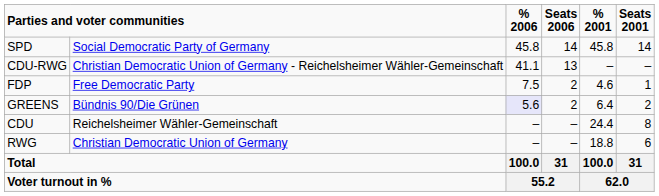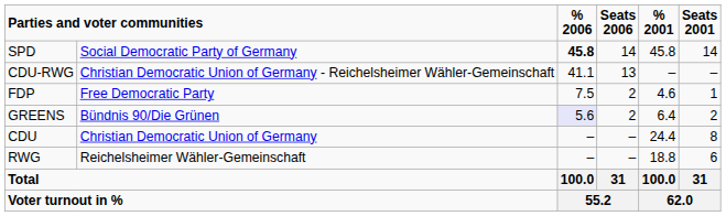 <table class="wikitable">
 <tr --  class="hintergrundfarbe5">
 <td colspan="2"><strong>Parties and voter communities</strong></td>
 <td align="center"><strong>%<br>2006</strong></td>
 <td align="center"><strong>Seats<br>2006</strong></td>
 <td align="center"><strong>%<br>2001</strong></td>
 <td align="center"><strong>Seats<br>2001</strong></td>
 </tr>
 <tr --->
 <td>SPD</td>
 <td><a href='#'>Social Democratic Party of Germany</a></td>
-<td align="right">45.8</td>
+<td align="right"><strong>45.8</strong></td>
 <td align="right">14</td>
 <td align="right">45.8</td>
 <td align="right">14</td>
 </tr>
 <tr --->
 <td>CDU-RWG</td>
 <td><a href='#'>Christian Democratic Union of Germany</a> - Reichelsheimer Wähler-Gemeinschaft</td>
 <td align="right">41.1</td>
 <td align="right">13</td>
 <td align="right">–</td>
 <td align="right">–</td>
 </tr>
 <tr --->
 <td>FDP</td>
 <td><a href='#'>Free Democratic Party</a></td>
 <td align="right">7.5</td>
 <td align="right">2</td>
 <td align="right">4.6</td>
 <td align="right">1</td>
 </tr>
 <tr --->
 <td>GREENS</td>
 <td><a href='#'>Bündnis 90/Die Grünen</a></td>
 <td align="right" style="background: lavender;">5.6</td>
 <td align="right">2</td>
 <td align="right">6.4</td>
 <td align="right">2</td>
 </tr>
 <tr --->
 <td>CDU</td>
-<td>Reichelsheimer Wähler-Gemeinschaft</td>
+<td><a href='#'>Christian Democratic Union of Germany</a></td>
 <td align="right">–</td>
 <td align="right">–</td>
 <td align="right">24.4</td>
 <td align="right">8</td>
 </tr>
 <tr --->
 <td>RWG</td>
-<td><a href='#'>Christian Democratic Union of Germany</a></td>
+<td>Reichelsheimer Wähler-Gemeinschaft</td>
 <td align="right">–</td>
 <td align="right">–</td>
 <td align="right">18.8</td>
 <td align="right">6</td>
 </tr>
 <tr --- class="hintergrundfarbe5">
 <td colspan="2"><strong>Total</strong></td>
 <th align="right">100.0</th>
 <th align="right">31</th>
 <th align="right">100.0</th>
 <th align="right">31</th>
 </tr>
 <tr --- class="hintergrundfarbe5">
 <td colspan="2"><strong>Voter turnout in %</strong></td>
 <th colspan="2" align="center">55.2</th>
 <th colspan="2" align="center">62.0</th>
 </tr>
 </table>
